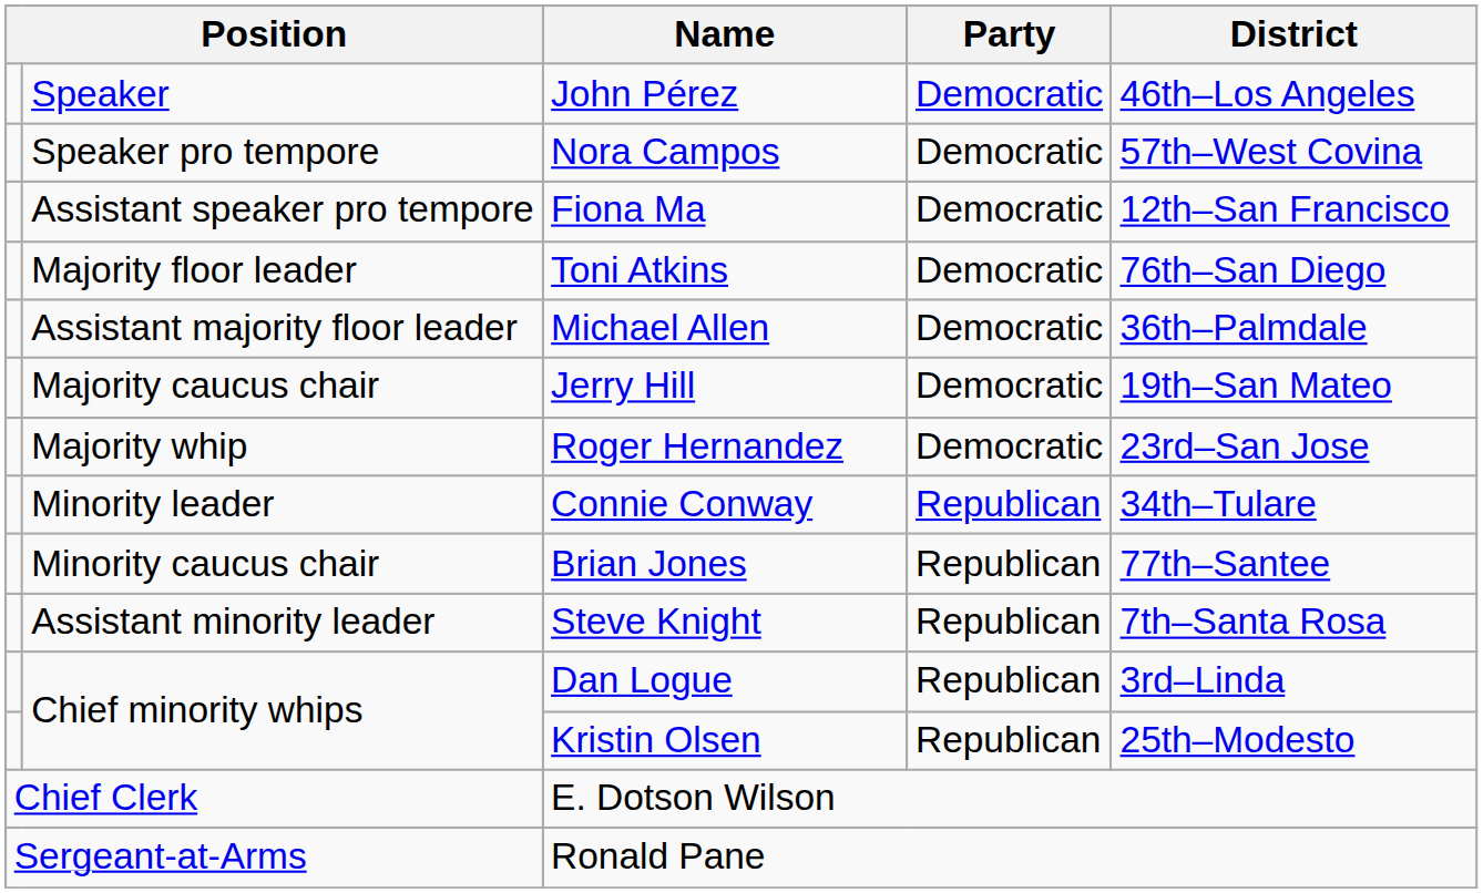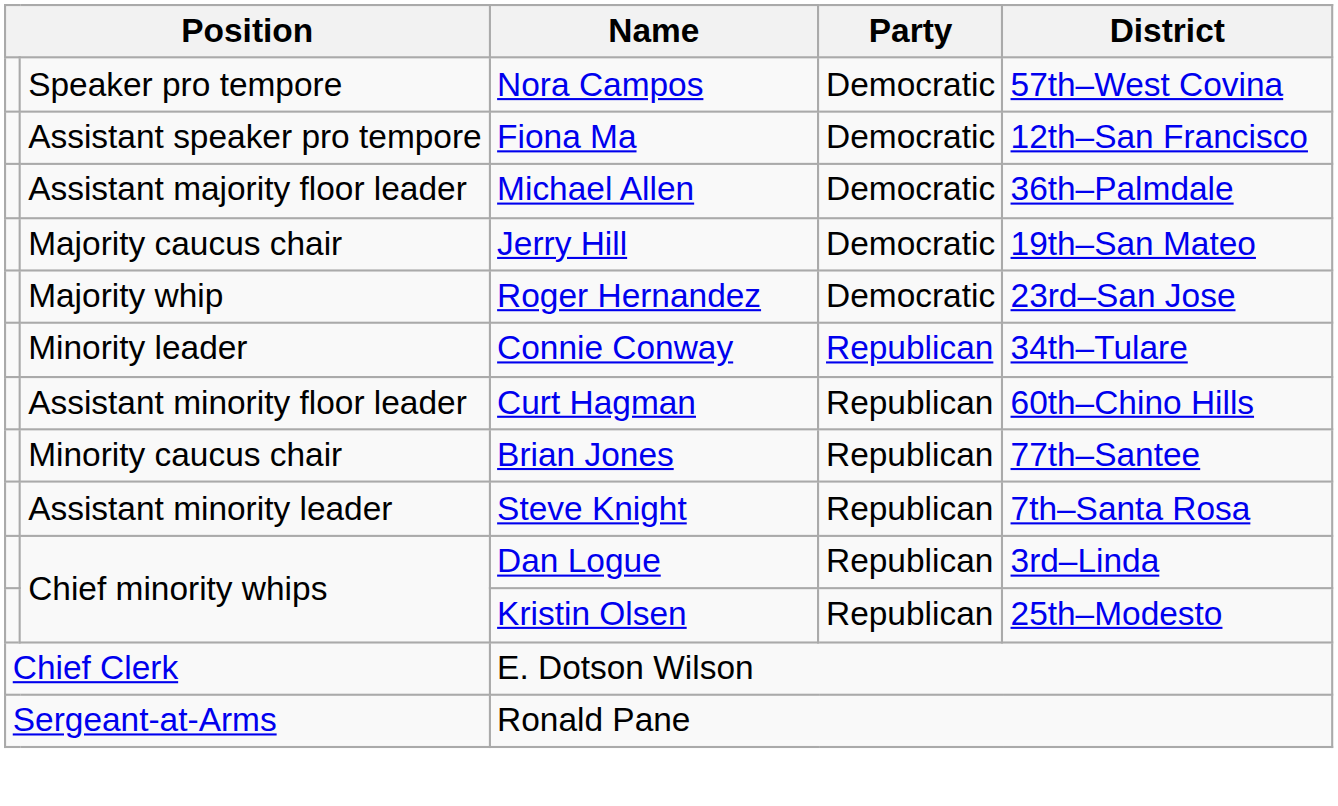 <table class="wikitable" style="font-size:100%">
 <tr>
 <th scope="col" colspan="2" width="200">Position</th>
 <th scope="col" width="150">Name</th>
 <th scope="col" width="70">Party</th>
 <th scope="col" width="150">District</th>
-</tr>
-<tr>
-<td></td>
-<td><a href='#'>Speaker</a></td>
-<td><a href='#'>John Pérez</a></td>
-<td><a href='#'>Democratic</a></td>
-<td><a href='#'>46th–Los Angeles</a></td>
 </tr>
 <tr>
 <td></td>
 <td>Speaker pro tempore</td>
 <td><a href='#'>Nora Campos</a></td>
 <td>Democratic</td>
 <td><a href='#'>57th–West Covina</a></td>
 </tr>
 <tr>
 <td></td>
 <td>Assistant speaker pro tempore</td>
 <td><a href='#'>Fiona Ma</a></td>
 <td>Democratic</td>
 <td><a href='#'>12th–San Francisco</a></td>
-</tr>
-<tr>
-<td></td>
-<td>Majority floor leader</td>
-<td><a href='#'>Toni Atkins</a></td>
-<td>Democratic</td>
-<td><a href='#'>76th–San Diego</a></td>
 </tr>
 <tr>
 <td></td>
 <td>Assistant majority floor leader</td>
 <td><a href='#'>Michael Allen</a></td>
 <td>Democratic</td>
 <td><a href='#'>36th–Palmdale</a></td>
 </tr>
 <tr>
 <td></td>
 <td>Majority caucus chair</td>
 <td><a href='#'>Jerry Hill</a></td>
 <td>Democratic</td>
 <td><a href='#'>19th–San Mateo</a></td>
 </tr>
 <tr>
 <td></td>
 <td>Majority whip</td>
 <td><a href='#'>Roger Hernandez</a></td>
 <td>Democratic</td>
 <td><a href='#'>23rd–San Jose</a></td>
 </tr>
 <tr>
 <td></td>
 <td>Minority leader</td>
 <td><a href='#'>Connie Conway</a></td>
 <td><a href='#'>Republican</a></td>
 <td><a href='#'>34th–Tulare</a></td>
+</tr>
+<tr>
+<td></td>
+<td>Assistant minority floor leader</td>
+<td><a href='#'>Curt Hagman</a></td>
+<td>Republican</td>
+<td><a href='#'>60th–Chino Hills</a></td>
 </tr>
 <tr>
 <td></td>
 <td>Minority caucus chair</td>
 <td><a href='#'>Brian Jones</a></td>
 <td>Republican</td>
 <td><a href='#'>77th–Santee</a></td>
 </tr>
 <tr>
 <td></td>
 <td>Assistant minority leader</td>
 <td><a href='#'>Steve Knight</a></td>
 <td>Republican</td>
 <td><a href='#'>7th–Santa Rosa</a></td>
 </tr>
 <tr>
 <td></td>
 <td rowspan="2">Chief minority whips</td>
 <td><a href='#'>Dan Logue</a></td>
 <td>Republican</td>
 <td><a href='#'>3rd–Linda</a></td>
 </tr>
 <tr>
 <td></td>
 <td><a href='#'>Kristin Olsen</a></td>
 <td>Republican</td>
 <td><a href='#'>25th–Modesto</a></td>
 </tr>
 <tr>
 <td scope="row" colspan="2"><a href='#'>Chief Clerk</a></td>
 <td colspan="3">E. Dotson Wilson</td>
 </tr>
 <tr>
 <td scope="row" colspan="2"><a href='#'>Sergeant-at-Arms</a></td>
 <td colspan="3">Ronald Pane</td>
 </tr>
 </table>
